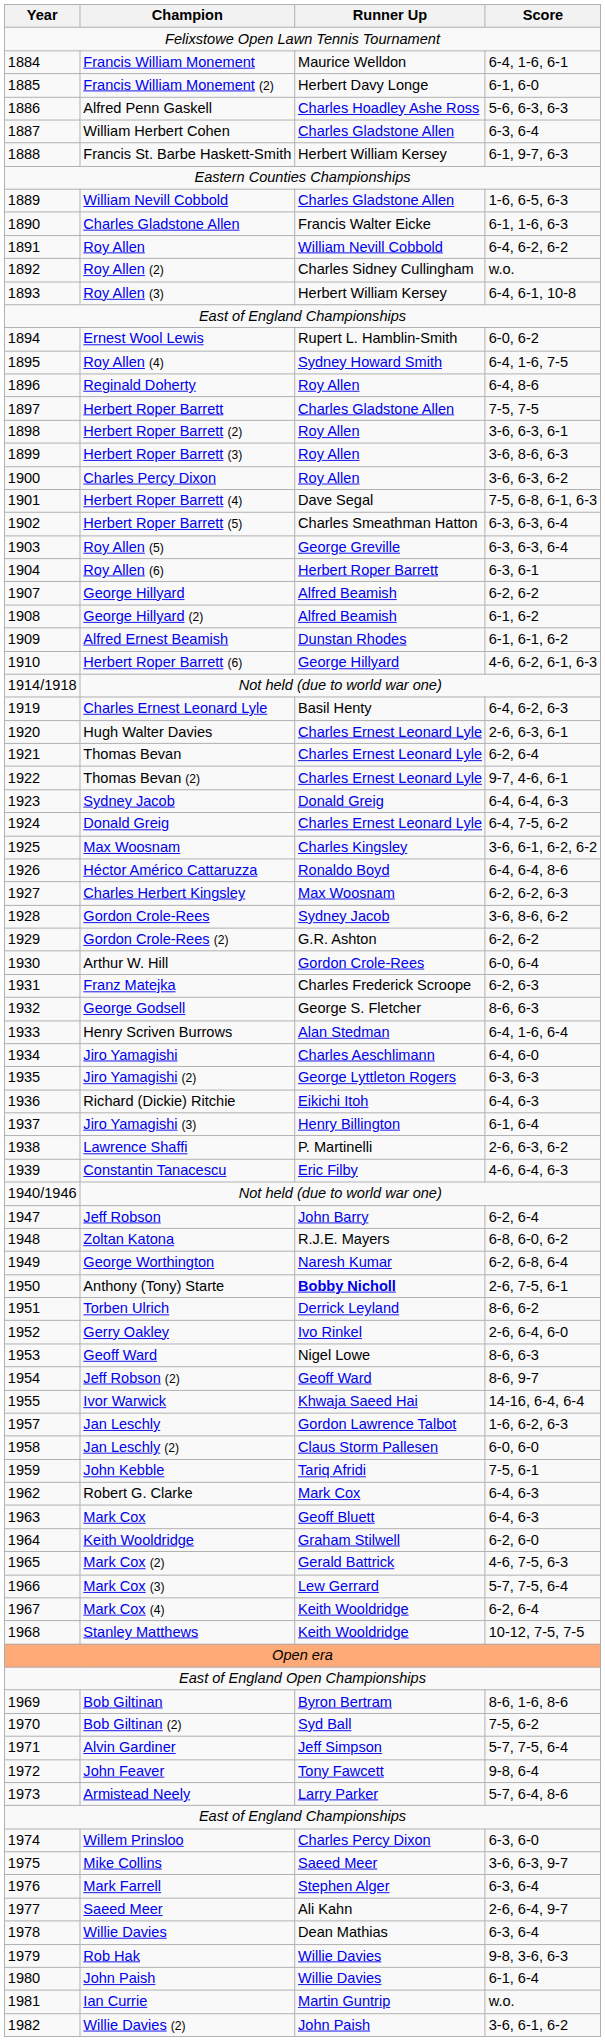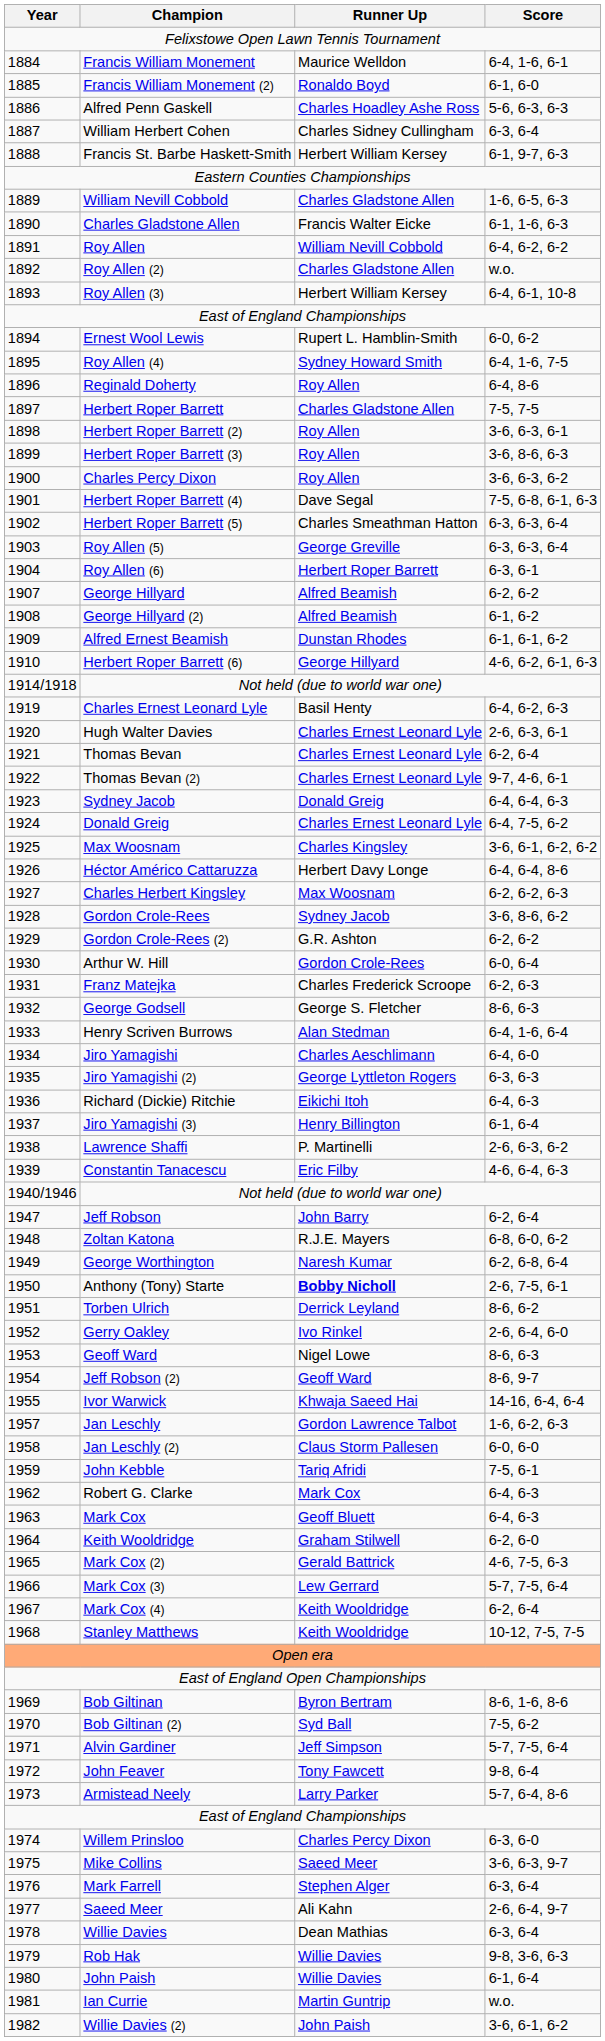 <table class="wikitable sortable">
 <tr>
 <th>Year</th>
 <th>Champion</th>
 <th>Runner Up</th>
 <th>Score</th>
 </tr>
 <tr>
 <td colspan=4 align=center><em>Felixstowe Open Lawn Tennis Tournament</em></td>
 </tr>
 <tr>
 <td>1884</td>
 <td> <a href='#'>Francis William Monement</a></td>
 <td> Maurice Welldon</td>
 <td>6-4, 1-6, 6-1</td>
 </tr>
 <tr>
 <td>1885</td>
 <td> <a href='#'>Francis William Monement</a> <small>(2)</small></td>
-<td> Herbert Davy Longe</td>
+<td> <a href='#'>Ronaldo Boyd</a></td>
 <td>6-1, 6-0</td>
 </tr>
 <tr>
 <td>1886</td>
 <td> Alfred Penn Gaskell</td>
 <td> <a href='#'>Charles Hoadley Ashe Ross</a></td>
 <td>5-6, 6-3, 6-3</td>
 </tr>
 <tr>
 <td>1887</td>
 <td> William Herbert Cohen</td>
-<td> <a href='#'>Charles Gladstone Allen</a></td>
+<td> Charles Sidney Cullingham</td>
 <td>6-3, 6-4</td>
 </tr>
 <tr>
 <td>1888</td>
 <td> Francis St. Barbe Haskett-Smith</td>
 <td> Herbert William Kersey</td>
 <td>6-1, 9-7, 6-3</td>
 </tr>
 <tr>
 <td colspan=4 align=center><em>Eastern Counties Championships</em></td>
 </tr>
 <tr>
 <td>1889</td>
 <td> <a href='#'>William Nevill Cobbold</a></td>
 <td> <a href='#'>Charles Gladstone Allen</a></td>
 <td>1-6, 6-5, 6-3</td>
 </tr>
 <tr>
 <td>1890</td>
 <td> <a href='#'>Charles Gladstone Allen</a></td>
 <td> Francis Walter Eicke</td>
 <td>6-1, 1-6, 6-3</td>
 </tr>
 <tr>
 <td>1891</td>
 <td> <a href='#'>Roy Allen</a></td>
 <td> <a href='#'>William Nevill Cobbold</a></td>
 <td>6-4, 6-2, 6-2</td>
 </tr>
 <tr>
 <td>1892</td>
 <td> <a href='#'>Roy Allen</a> <small>(2)</small></td>
-<td> Charles Sidney Cullingham</td>
+<td> <a href='#'>Charles Gladstone Allen</a></td>
 <td>w.o.</td>
 </tr>
 <tr>
 <td>1893</td>
 <td> <a href='#'>Roy Allen</a> <small>(3)</small></td>
 <td> Herbert William Kersey</td>
 <td>6-4, 6-1, 10-8</td>
 </tr>
 <tr>
 <td colspan=4 align=center><em>East of England Championships</em></td>
 </tr>
 <tr>
 <td>1894</td>
 <td> <a href='#'>Ernest Wool Lewis</a></td>
 <td> Rupert L. Hamblin-Smith</td>
 <td>6-0, 6-2</td>
 </tr>
 <tr>
 <td>1895</td>
 <td> <a href='#'>Roy Allen</a> <small>(4)</small></td>
 <td> <a href='#'>Sydney Howard Smith</a></td>
 <td>6-4, 1-6, 7-5</td>
 </tr>
 <tr>
 <td>1896</td>
 <td> <a href='#'>Reginald Doherty</a></td>
 <td> <a href='#'>Roy Allen</a></td>
 <td>6-4, 8-6</td>
 </tr>
 <tr>
 <td>1897</td>
 <td>  <a href='#'>Herbert Roper Barrett</a></td>
 <td> <a href='#'>Charles Gladstone Allen</a></td>
 <td>7-5, 7-5</td>
 </tr>
 <tr>
 <td>1898</td>
 <td> <a href='#'>Herbert Roper Barrett</a> <small>(2)</small></td>
 <td> <a href='#'>Roy Allen</a></td>
 <td>3-6, 6-3, 6-1</td>
 </tr>
 <tr>
 <td>1899</td>
 <td> <a href='#'>Herbert Roper Barrett</a> <small>(3)</small></td>
 <td> <a href='#'>Roy Allen</a></td>
 <td>3-6, 8-6, 6-3</td>
 </tr>
 <tr>
 <td>1900</td>
 <td> <a href='#'>Charles Percy Dixon</a></td>
 <td> <a href='#'>Roy Allen</a></td>
 <td>3-6, 6-3, 6-2</td>
 </tr>
 <tr>
 <td>1901</td>
 <td> <a href='#'>Herbert Roper Barrett</a> <small>(4)</small></td>
 <td> Dave Segal</td>
 <td>7-5, 6-8, 6-1, 6-3</td>
 </tr>
 <tr>
 <td>1902</td>
 <td> <a href='#'>Herbert Roper Barrett</a> <small>(5)</small></td>
 <td> Charles Smeathman Hatton</td>
 <td>6-3, 6-3, 6-4</td>
 </tr>
 <tr>
 <td>1903</td>
 <td> <a href='#'>Roy Allen</a> <small>(5)</small></td>
 <td> <a href='#'>George Greville</a></td>
 <td>6-3, 6-3, 6-4</td>
 </tr>
 <tr>
 <td>1904</td>
 <td> <a href='#'>Roy Allen</a> <small>(6)</small></td>
 <td> <a href='#'>Herbert Roper Barrett</a></td>
 <td>6-3, 6-1</td>
 </tr>
 <tr>
 <td>1907</td>
 <td> <a href='#'>George Hillyard</a></td>
 <td> <a href='#'>Alfred Beamish</a></td>
 <td>6-2, 6-2</td>
 </tr>
 <tr>
 <td>1908</td>
 <td> <a href='#'>George Hillyard</a> <small>(2)</small></td>
 <td> <a href='#'>Alfred Beamish</a></td>
 <td>6-1, 6-2</td>
 </tr>
 <tr>
 <td>1909</td>
 <td> <a href='#'>Alfred Ernest Beamish</a></td>
 <td> <a href='#'>Dunstan Rhodes</a></td>
 <td>6-1, 6-1, 6-2</td>
 </tr>
 <tr>
 <td>1910</td>
 <td> <a href='#'>Herbert Roper Barrett</a> <small>(6)</small></td>
 <td> <a href='#'>George Hillyard</a></td>
 <td>4-6, 6-2, 6-1, 6-3</td>
 </tr>
 <tr>
 <td>1914/1918</td>
 <td colspan=4 align=center><em>Not held (due to world war one)</em></td>
 </tr>
 <tr>
 <td>1919</td>
 <td> <a href='#'>Charles Ernest Leonard Lyle</a></td>
 <td> Basil Henty</td>
 <td>6-4, 6-2, 6-3</td>
 </tr>
 <tr>
 <td>1920</td>
 <td>  Hugh Walter Davies</td>
 <td> <a href='#'>Charles Ernest Leonard Lyle</a></td>
 <td>2-6, 6-3, 6-1</td>
 </tr>
 <tr>
 <td>1921</td>
 <td> Thomas Bevan</td>
 <td> <a href='#'>Charles Ernest Leonard Lyle</a></td>
 <td>6-2, 6-4</td>
 </tr>
 <tr>
 <td>1922</td>
 <td> Thomas Bevan <small>(2)</small></td>
 <td> <a href='#'>Charles Ernest Leonard Lyle</a></td>
 <td>9-7, 4-6, 6-1</td>
 </tr>
 <tr>
 <td>1923</td>
 <td> <a href='#'>Sydney Jacob</a></td>
 <td> <a href='#'>Donald Greig</a></td>
 <td>6-4, 6-4, 6-3</td>
 </tr>
 <tr>
 <td>1924</td>
 <td> <a href='#'>Donald Greig</a></td>
 <td> <a href='#'>Charles Ernest Leonard Lyle</a></td>
 <td>6-4, 7-5, 6-2</td>
 </tr>
 <tr>
 <td>1925</td>
 <td> <a href='#'>Max Woosnam</a></td>
 <td> <a href='#'>Charles Kingsley</a></td>
 <td>3-6, 6-1, 6-2, 6-2</td>
 </tr>
 <tr>
 <td>1926</td>
 <td> <a href='#'>Héctor Américo Cattaruzza</a></td>
-<td> <a href='#'>Ronaldo Boyd</a></td>
+<td> Herbert Davy Longe</td>
 <td>6-4, 6-4, 8-6</td>
 </tr>
 <tr>
 <td>1927</td>
 <td> <a href='#'>Charles Herbert Kingsley</a></td>
 <td> <a href='#'>Max Woosnam</a></td>
 <td>6-2, 6-2, 6-3</td>
 </tr>
 <tr>
 <td>1928</td>
 <td> <a href='#'>Gordon Crole-Rees</a></td>
 <td> <a href='#'>Sydney Jacob</a></td>
 <td>3-6, 8-6, 6-2</td>
 </tr>
 <tr>
 <td>1929</td>
 <td> <a href='#'>Gordon Crole-Rees</a> <small>(2)</small></td>
 <td> G.R. Ashton</td>
 <td>6-2, 6-2</td>
 </tr>
 <tr>
 <td>1930</td>
 <td> Arthur W. Hill</td>
 <td> <a href='#'>Gordon Crole-Rees</a></td>
 <td>6-0, 6-4</td>
 </tr>
 <tr>
 <td>1931</td>
 <td> <a href='#'>Franz Matejka</a></td>
 <td> Charles Frederick Scroope</td>
 <td>6-2, 6-3</td>
 </tr>
 <tr>
 <td>1932</td>
 <td> <a href='#'>George Godsell</a></td>
 <td> George S. Fletcher</td>
 <td>8-6, 6-3</td>
 </tr>
 <tr>
 <td>1933</td>
 <td> Henry Scriven Burrows</td>
 <td> <a href='#'>Alan Stedman</a></td>
 <td>6-4, 1-6, 6-4</td>
 </tr>
 <tr>
 <td>1934</td>
 <td> <a href='#'>Jiro Yamagishi</a></td>
 <td> <a href='#'>Charles Aeschlimann</a></td>
 <td>6-4, 6-0</td>
 </tr>
 <tr>
 <td>1935</td>
 <td>  <a href='#'>Jiro Yamagishi</a> <small>(2)</small></td>
 <td> <a href='#'>George Lyttleton Rogers</a></td>
 <td>6-3, 6-3</td>
 </tr>
 <tr>
 <td>1936</td>
 <td> Richard (Dickie) Ritchie</td>
 <td> <a href='#'>Eikichi Itoh</a></td>
 <td>6-4, 6-3</td>
 </tr>
 <tr>
 <td>1937</td>
 <td>  <a href='#'>Jiro Yamagishi</a> <small>(3)</small></td>
 <td> <a href='#'>Henry Billington</a></td>
 <td>6-1, 6-4</td>
 </tr>
 <tr>
 <td>1938</td>
 <td> <a href='#'>Lawrence Shaffi</a></td>
 <td> P. Martinelli</td>
 <td>2-6, 6-3, 6-2</td>
 </tr>
 <tr>
 <td>1939</td>
 <td> <a href='#'>Constantin Tanacescu</a></td>
 <td> <a href='#'>Eric Filby</a></td>
 <td>4-6, 6-4, 6-3</td>
 </tr>
 <tr>
 <td>1940/1946</td>
 <td colspan=4 align=center><em>Not held (due to world war one)</em></td>
 </tr>
 <tr>
 <td>1947</td>
 <td> <a href='#'>Jeff Robson</a></td>
 <td> <a href='#'>John Barry</a></td>
 <td>6-2, 6-4</td>
 </tr>
 <tr>
 <td>1948</td>
 <td> <a href='#'>Zoltan Katona</a></td>
 <td> R.J.E. Mayers</td>
 <td>6-8, 6-0, 6-2</td>
 </tr>
 <tr>
 <td>1949</td>
 <td> <a href='#'>George Worthington</a></td>
 <td> <a href='#'>Naresh Kumar</a></td>
 <td>6-2, 6-8, 6-4</td>
 </tr>
 <tr>
 <td>1950</td>
 <td> Anthony (Tony) Starte</td>
 <td><strong> <a href='#'>Bobby Nicholl</a></strong></td>
 <td>2-6, 7-5, 6-1</td>
 </tr>
 <tr>
 <td>1951</td>
 <td> <a href='#'>Torben Ulrich</a></td>
 <td> <a href='#'>Derrick Leyland</a></td>
 <td>8-6, 6-2</td>
 </tr>
 <tr>
 <td>1952</td>
 <td> <a href='#'>Gerry Oakley</a></td>
 <td> <a href='#'>Ivo Rinkel</a></td>
 <td>2-6, 6-4, 6-0</td>
 </tr>
 <tr>
 <td>1953</td>
 <td> <a href='#'>Geoff Ward</a></td>
 <td> Nigel Lowe</td>
 <td>8-6, 6-3</td>
 </tr>
 <tr>
 <td>1954</td>
 <td> <a href='#'>Jeff Robson</a> <small>(2)</small></td>
 <td> <a href='#'>Geoff Ward</a></td>
 <td>8-6, 9-7</td>
 </tr>
 <tr>
 <td>1955</td>
 <td> <a href='#'>Ivor Warwick</a></td>
 <td> <a href='#'>Khwaja Saeed Hai</a></td>
 <td>14-16, 6-4, 6-4</td>
 </tr>
 <tr>
 <td>1957</td>
 <td> <a href='#'>Jan Leschly</a></td>
 <td> <a href='#'>Gordon Lawrence Talbot</a></td>
 <td>1-6, 6-2, 6-3</td>
 </tr>
 <tr>
 <td>1958</td>
 <td> <a href='#'>Jan Leschly</a> <small>(2)</small></td>
 <td> <a href='#'>Claus Storm Pallesen</a></td>
 <td>6-0, 6-0</td>
 </tr>
 <tr>
 <td>1959</td>
 <td> <a href='#'>John Kebble</a></td>
 <td> <a href='#'>Tariq Afridi</a></td>
 <td>7-5, 6-1</td>
 </tr>
 <tr>
 <td>1962</td>
 <td> Robert G. Clarke</td>
 <td> <a href='#'>Mark Cox</a></td>
 <td>6-4, 6-3</td>
 </tr>
 <tr>
 <td>1963</td>
 <td> <a href='#'>Mark Cox</a></td>
 <td> <a href='#'>Geoff Bluett</a></td>
 <td>6-4, 6-3</td>
 </tr>
 <tr>
 <td>1964</td>
 <td> <a href='#'>Keith Wooldridge</a></td>
 <td> <a href='#'>Graham Stilwell</a></td>
 <td>6-2, 6-0</td>
 </tr>
 <tr>
 <td>1965</td>
 <td> <a href='#'>Mark Cox</a> <small>(2)</small></td>
 <td> <a href='#'>Gerald Battrick</a></td>
 <td>4-6, 7-5, 6-3</td>
 </tr>
 <tr>
 <td>1966</td>
 <td> <a href='#'>Mark Cox</a> <small>(3)</small></td>
 <td> <a href='#'>Lew Gerrard</a></td>
 <td>5-7, 7-5, 6-4</td>
 </tr>
 <tr>
 <td>1967</td>
 <td> <a href='#'>Mark Cox</a> <small>(4)</small></td>
 <td> <a href='#'>Keith Wooldridge</a></td>
 <td>6-2, 6-4</td>
 </tr>
 <tr>
 <td>1968</td>
 <td> <a href='#'>Stanley Matthews</a></td>
 <td> <a href='#'>Keith Wooldridge</a></td>
 <td>10-12, 7-5, 7-5</td>
 </tr>
 <tr style=background-color:#ffaa77>
 <td colspan=4 align=center><em>Open era</em></td>
 </tr>
 <tr>
 <td colspan=4 align=center><em>East of England Open Championships</em></td>
 </tr>
 <tr>
 <td>1969</td>
 <td> <a href='#'>Bob Giltinan</a></td>
 <td> <a href='#'>Byron Bertram</a></td>
 <td>8-6, 1-6, 8-6</td>
 </tr>
 <tr>
 <td>1970</td>
 <td> <a href='#'>Bob Giltinan</a> <small>(2)</small></td>
 <td> <a href='#'>Syd Ball</a></td>
 <td>7-5, 6-2</td>
 </tr>
 <tr>
 <td>1971</td>
 <td> <a href='#'>Alvin Gardiner</a></td>
 <td> <a href='#'>Jeff Simpson</a></td>
 <td>5-7, 7-5, 6-4</td>
 </tr>
 <tr>
 <td>1972</td>
 <td> <a href='#'>John Feaver</a></td>
 <td> <a href='#'>Tony Fawcett</a></td>
 <td>9-8, 6-4</td>
 </tr>
 <tr>
 <td>1973</td>
 <td> <a href='#'>Armistead Neely</a></td>
 <td> <a href='#'>Larry Parker</a></td>
 <td>5-7, 6-4, 8-6</td>
 </tr>
 <tr>
 <td colspan=4 align=center><em>East of England Championships</em></td>
 </tr>
 <tr>
 <td>1974</td>
 <td> <a href='#'>Willem Prinsloo</a></td>
 <td> <a href='#'>Charles Percy Dixon</a></td>
 <td>6-3, 6-0</td>
 </tr>
 <tr>
 <td>1975</td>
 <td> <a href='#'>Mike Collins</a></td>
 <td> <a href='#'>Saeed Meer</a></td>
 <td>3-6, 6-3, 9-7</td>
 </tr>
 <tr>
 <td>1976</td>
 <td> <a href='#'>Mark Farrell</a></td>
 <td> <a href='#'>Stephen Alger</a></td>
 <td>6-3, 6-4</td>
 </tr>
 <tr>
 <td>1977</td>
 <td>  <a href='#'>Saeed Meer</a></td>
 <td> Ali Kahn</td>
 <td>2-6, 6-4, 9-7</td>
 </tr>
 <tr>
 <td>1978</td>
 <td> <a href='#'>Willie Davies</a></td>
 <td> Dean Mathias</td>
 <td>6-3, 6-4</td>
 </tr>
 <tr>
 <td>1979</td>
 <td> <a href='#'>Rob Hak</a></td>
 <td> <a href='#'>Willie Davies</a></td>
 <td>9-8, 3-6, 6-3</td>
 </tr>
 <tr>
 <td>1980</td>
 <td> <a href='#'>John Paish</a></td>
 <td> <a href='#'>Willie Davies</a></td>
 <td>6-1, 6-4</td>
 </tr>
 <tr>
 <td>1981</td>
 <td> <a href='#'>Ian Currie</a></td>
 <td> <a href='#'>Martin Guntrip</a></td>
 <td>w.o.</td>
 </tr>
 <tr>
 <td>1982</td>
 <td> <a href='#'>Willie Davies</a> <small>(2)</small></td>
 <td> <a href='#'>John Paish</a></td>
 <td>3-6, 6-1, 6-2</td>
 </tr>
 </table>
